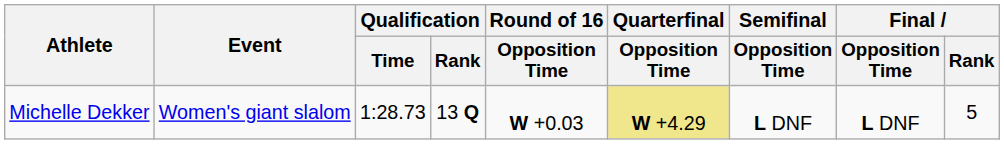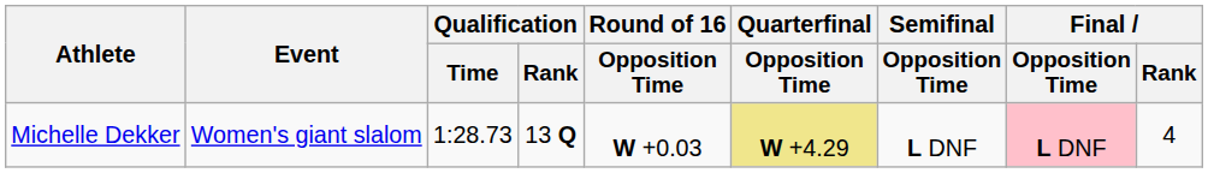 <table class="wikitable" style="font-size:90%">
 <tr>
 <th rowspan="2">Athlete</th>
 <th rowspan="2">Event</th>
 <th colspan="2">Qualification</th>
 <th>Round of 16</th>
 <th>Quarterfinal</th>
 <th>Semifinal</th>
 <th colspan=2>Final / </th>
 </tr>
 <tr style="font-size:95%">
 <th>Time</th>
 <th>Rank</th>
 <th>Opposition<br>Time</th>
 <th>Opposition<br>Time</th>
 <th>Opposition<br>Time</th>
 <th>Opposition<br>Time</th>
 <th>Rank</th>
 </tr>
 <tr align=center>
 <td align=left><a href='#'>Michelle Dekker</a></td>
 <td align=left><a href='#'>Women's giant slalom</a></td>
 <td>1:28.73</td>
 <td>13 <strong>Q</strong></td>
 <td><br><strong>W</strong> +0.03</td>
 <td style="background: khaki;"><br><strong>W</strong> +4.29</td>
 <td><br><strong>L</strong> DNF</td>
-<td><br><strong>L</strong> DNF</td>
-<td>5</td>
+<td style="background: pink;"><br><strong>L</strong> DNF</td>
+<td>4</td>
 </tr>
 </table>
